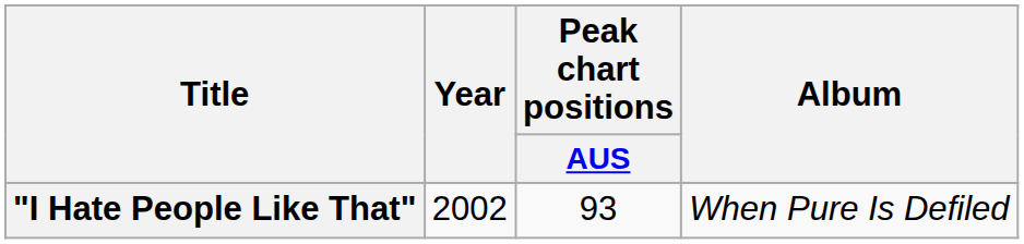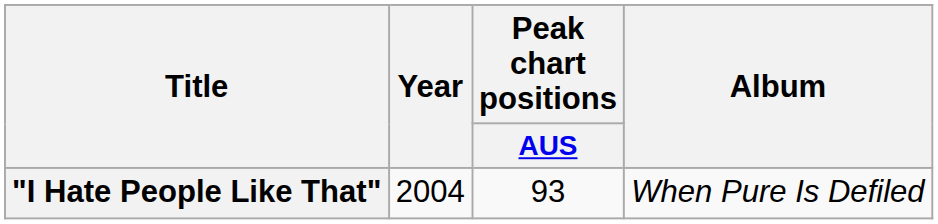 <table class="wikitable plainrowheaders" style="text-align:center;">
 <tr>
 <th scope="col" rowspan="2">Title</th>
 <th scope="col" rowspan="2">Year</th>
 <th scope="col" colspan="1">Peak chart positions</th>
 <th scope="col" rowspan="2">Album</th>
 </tr>
 <tr>
 <th scope="col" style="width:3em;font-size:90%;"><a href='#'>AUS</a><br></th>
 </tr>
 <tr>
 <th scope="row">"I Hate People Like That"</th>
-<td>2002</td>
+<td>2004</td>
 <td>93</td>
 <td><em>When Pure Is Defiled</em></td>
 </tr>
 </table>
